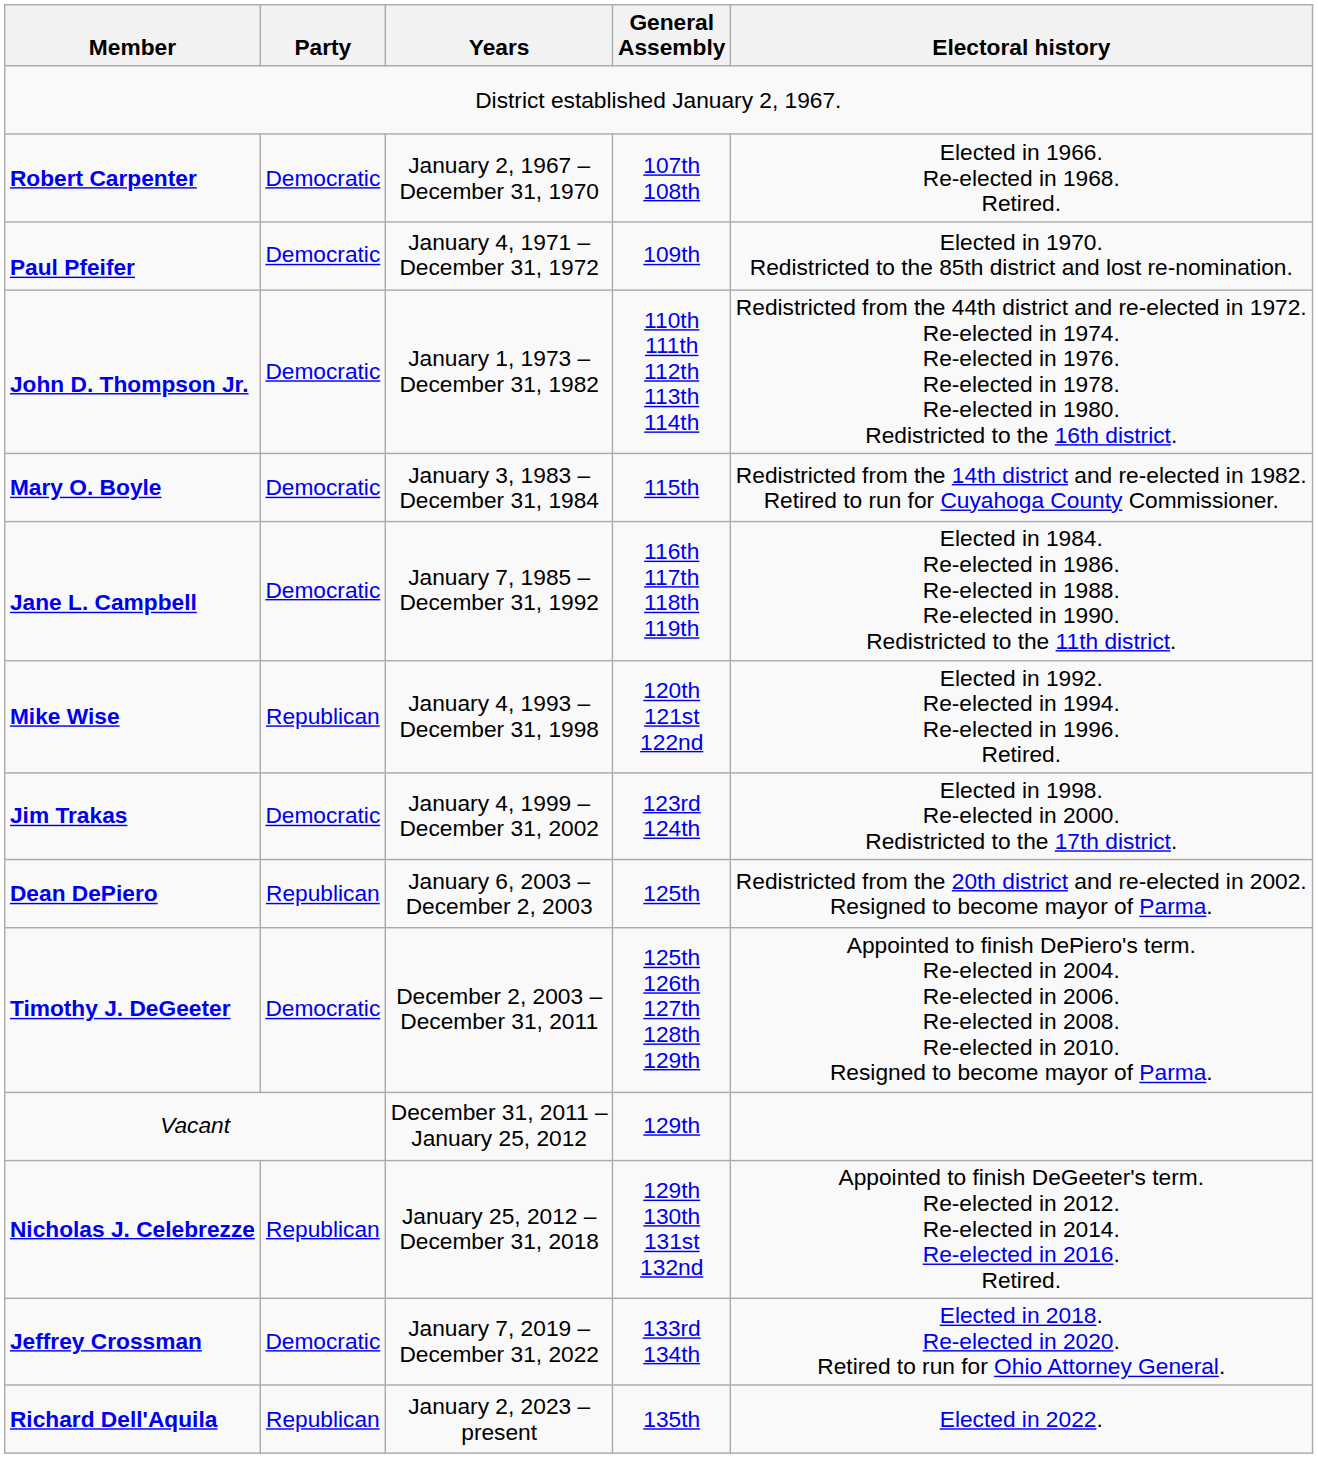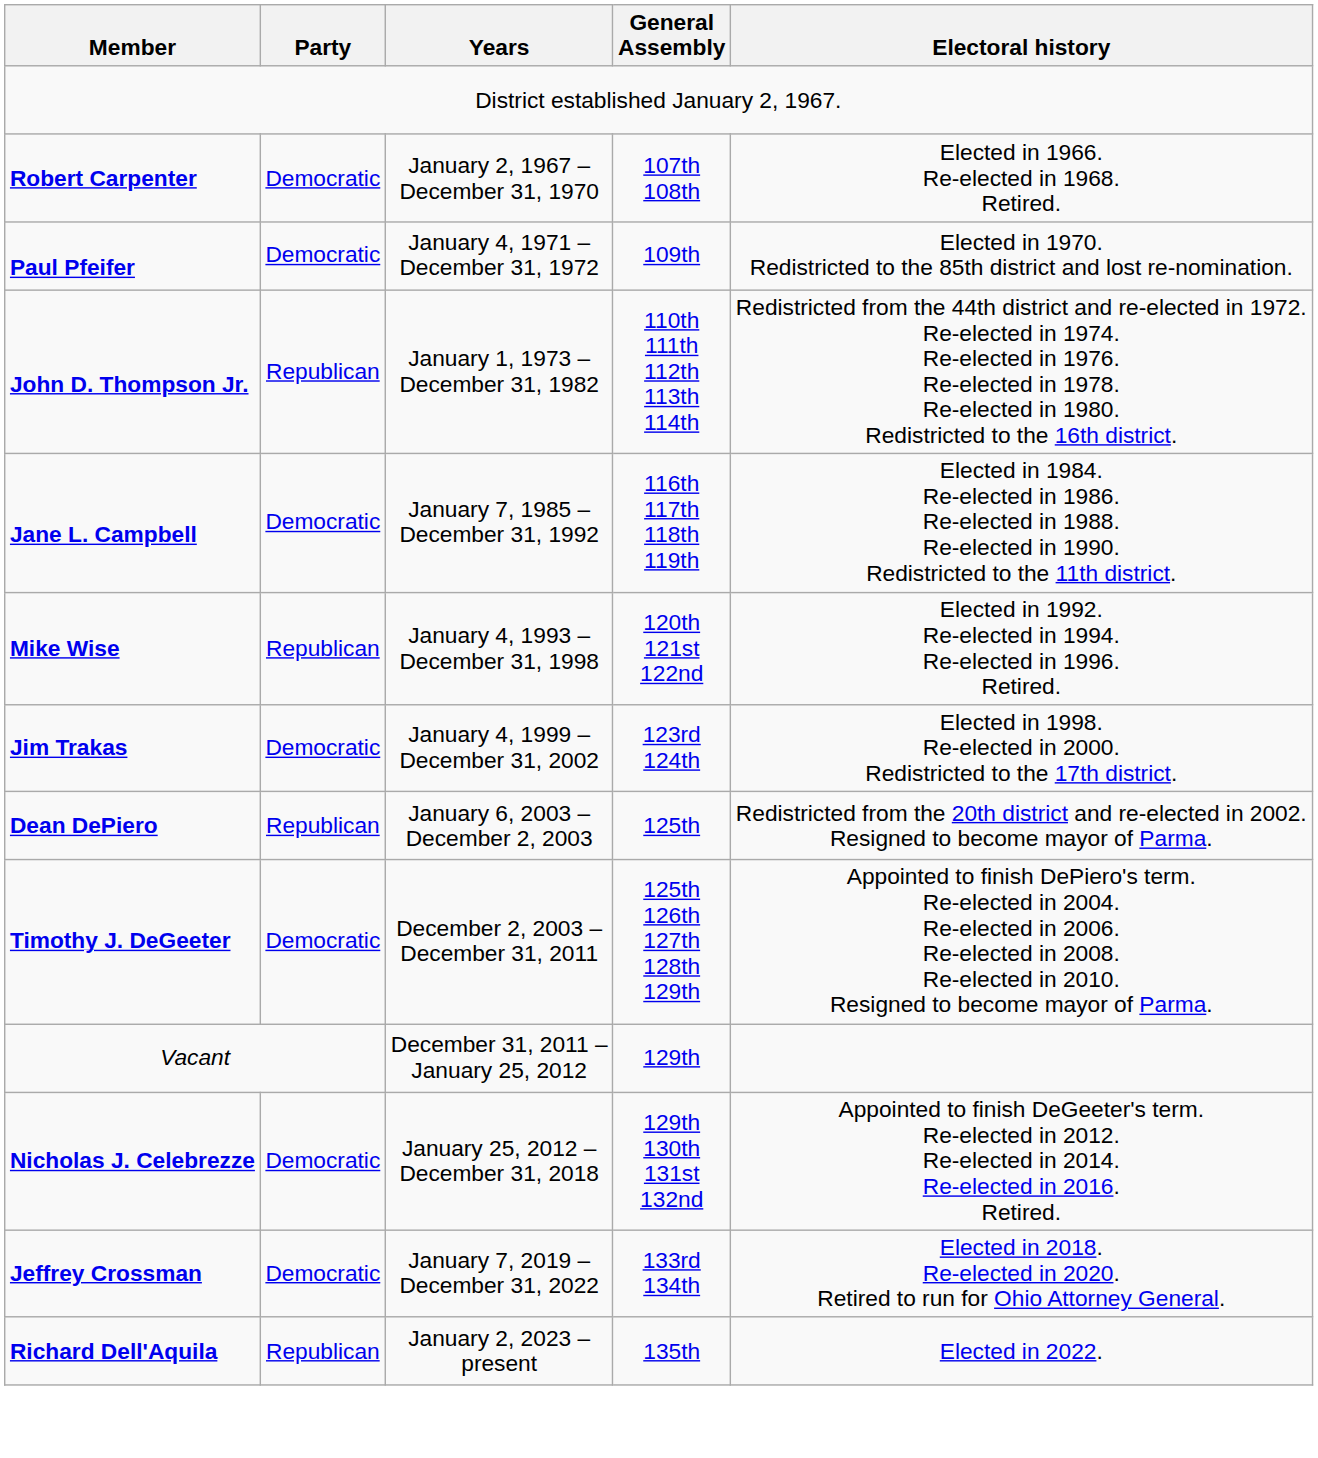 <table class=wikitable style="text-align:center">
 <tr valign=bottom>
 <th>Member</th>
 <th>Party</th>
 <th>Years</th>
 <th>General<br>Assembly</th>
 <th>Electoral history</th>
 </tr>
 <tr style="height:3em">
 <td colspan=5>District established January 2, 1967.</td>
 </tr>
 <tr style="height:3em">
 <td align=left><strong><a href='#'>Robert Carpenter</a></strong><br></td>
 <td><a href='#'>Democratic</a></td>
 <td>January 2, 1967 –<br>December 31, 1970</td>
 <td><a href='#'>107th</a><br><a href='#'>108th</a></td>
 <td>Elected in 1966.<br>Re-elected in 1968.<br>Retired.</td>
 </tr>
 <tr style="height:3em">
 <td align=left><br><strong><a href='#'>Paul Pfeifer</a></strong><br></td>
 <td><a href='#'>Democratic</a></td>
 <td>January 4, 1971 –<br>December 31, 1972</td>
 <td><a href='#'>109th</a></td>
 <td>Elected in 1970.<br>Redistricted to the 85th district and lost re-nomination.</td>
 </tr>
 <tr style="height:3em">
 <td align=left><br><strong><a href='#'>John D. Thompson Jr.</a></strong><br></td>
-<td><a href='#'>Democratic</a></td>
+<td><a href='#'>Republican</a></td>
 <td>January 1, 1973 –<br>December 31, 1982</td>
 <td><a href='#'>110th</a><br><a href='#'>111th</a><br><a href='#'>112th</a><br><a href='#'>113th</a><br><a href='#'>114th</a></td>
 <td>Redistricted from the 44th district and re-elected in 1972.<br>Re-elected in 1974.<br>Re-elected in 1976.<br>Re-elected in 1978.<br>Re-elected in 1980.<br>Redistricted to the <a href='#'>16th district</a>.</td>
-</tr>
-<tr style="height:3em">
-<td align=left><strong><a href='#'>Mary O. Boyle</a></strong><br></td>
-<td><a href='#'>Democratic</a></td>
-<td>January 3, 1983 –<br>December 31, 1984</td>
-<td><a href='#'>115th</a></td>
-<td>Redistricted from the <a href='#'>14th district</a> and re-elected in 1982.<br>Retired to run for <a href='#'>Cuyahoga County</a> Commissioner.</td>
 </tr>
 <tr style="height:3em">
 <td align=left><br><strong><a href='#'>Jane L. Campbell</a></strong><br></td>
 <td><a href='#'>Democratic</a></td>
 <td>January 7, 1985 –<br>December 31, 1992</td>
 <td><a href='#'>116th</a><br><a href='#'>117th</a><br><a href='#'>118th</a><br><a href='#'>119th</a></td>
 <td>Elected in 1984.<br>Re-elected in 1986.<br>Re-elected in 1988.<br>Re-elected in 1990.<br>Redistricted to the <a href='#'>11th district</a>.</td>
 </tr>
 <tr style="height:3em">
 <td align=left><strong><a href='#'>Mike Wise</a></strong><br></td>
 <td><a href='#'>Republican</a></td>
 <td>January 4, 1993 –<br>December 31, 1998</td>
 <td><a href='#'>120th</a><br><a href='#'>121st</a><br><a href='#'>122nd</a></td>
 <td>Elected in 1992.<br>Re-elected in 1994.<br>Re-elected in 1996.<br>Retired.</td>
 </tr>
 <tr style="height:3em">
 <td align=left><strong><a href='#'>Jim Trakas</a></strong><br></td>
 <td><a href='#'>Democratic</a></td>
 <td>January 4, 1999 –<br>December 31, 2002</td>
 <td><a href='#'>123rd</a><br><a href='#'>124th</a></td>
 <td>Elected in 1998.<br>Re-elected in 2000.<br>Redistricted to the <a href='#'>17th district</a>.</td>
 </tr>
 <tr style="height:3em">
 <td align=left><strong><a href='#'>Dean DePiero</a></strong><br></td>
 <td><a href='#'>Republican</a></td>
 <td>January 6, 2003 –<br>December 2, 2003</td>
 <td><a href='#'>125th</a></td>
 <td>Redistricted from the <a href='#'>20th district</a> and re-elected in 2002.<br>Resigned to become mayor of <a href='#'>Parma</a>.</td>
 </tr>
 <tr style="height:3em">
 <td align=left><strong><a href='#'>Timothy J. DeGeeter</a></strong><br></td>
 <td><a href='#'>Democratic</a></td>
 <td>December 2, 2003 –<br>December 31, 2011</td>
 <td><a href='#'>125th</a><br><a href='#'>126th</a><br><a href='#'>127th</a><br><a href='#'>128th</a><br><a href='#'>129th</a></td>
 <td>Appointed to finish DePiero's term.<br>Re-elected in 2004.<br>Re-elected in 2006.<br>Re-elected in 2008.<br>Re-elected in 2010.<br>Resigned to become mayor of <a href='#'>Parma</a>.</td>
 </tr>
 <tr style="height:3em">
 <td colspan=2><em>Vacant</em></td>
 <td nowrap>December 31, 2011 –<br>January 25, 2012</td>
 <td><a href='#'>129th</a></td>
 <td></td>
 </tr>
 <tr style="height:3em">
 <td align=left><strong><a href='#'>Nicholas J. Celebrezze</a></strong><br></td>
-<td><a href='#'>Republican</a></td>
+<td><a href='#'>Democratic</a></td>
 <td>January 25, 2012 –<br>December 31, 2018</td>
 <td><a href='#'>129th</a><br><a href='#'>130th</a><br><a href='#'>131st</a><br><a href='#'>132nd</a></td>
 <td>Appointed to finish DeGeeter's term.<br>Re-elected in 2012.<br>Re-elected in 2014.<br><a href='#'>Re-elected in 2016</a>.<br>Retired.</td>
 </tr>
 <tr style="height:3em">
 <td align=left><strong><a href='#'>Jeffrey Crossman</a></strong><br></td>
 <td><a href='#'>Democratic</a></td>
 <td>January 7, 2019 –<br>December 31, 2022</td>
 <td><a href='#'>133rd</a><br><a href='#'>134th</a></td>
 <td><a href='#'>Elected in 2018</a>.<br><a href='#'>Re-elected in 2020</a>.<br>Retired to run for <a href='#'>Ohio Attorney General</a>.</td>
 </tr>
 <tr style="height:3em">
 <td align=left><strong><a href='#'>Richard Dell'Aquila</a></strong><br></td>
 <td><a href='#'>Republican</a></td>
 <td>January 2, 2023 –<br>present</td>
 <td><a href='#'>135th</a></td>
 <td><a href='#'>Elected in 2022</a>.</td>
 </tr>
 </table>
